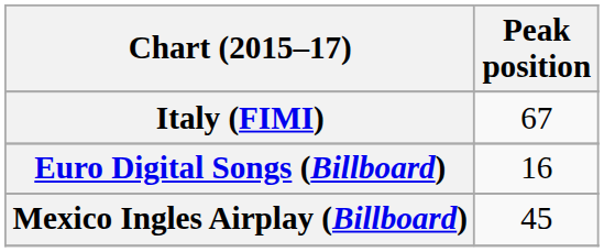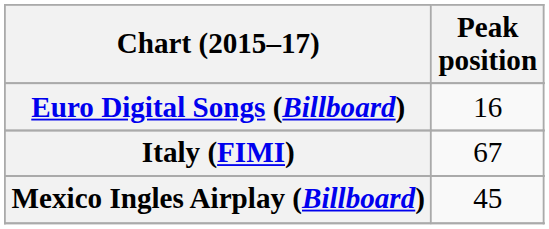 <table class="wikitable sortable plainrowheaders" style="text-align:center">
 <tr>
 <th scope="col">Chart (2015–17)</th>
 <th scope="col">Peak<br>position</th>
 </tr>
 <tr>
 </tr>
 <tr>
 </tr>
 <tr>
 </tr>
 <tr>
 </tr>
 <tr>
 </tr>
 <tr>
 </tr>
 <tr>
-<th scope="row">Italy (<a href='#'>FIMI</a>)</th>
-<td>67</td>
+<th scope="row"><a href='#'>Euro Digital Songs</a> (<em><a href='#'>Billboard</a></em>)</th>
+<td>16</td>
 </tr>
 <tr>
 </tr>
 <tr>
 </tr>
 <tr>
-<th scope="row"><a href='#'>Euro Digital Songs</a> (<em><a href='#'>Billboard</a></em>)</th>
-<td>16</td>
+<th scope="row">Italy (<a href='#'>FIMI</a>)</th>
+<td>67</td>
 </tr>
 <tr>
 </tr>
 <tr>
 <th scope="row">Mexico Ingles Airplay (<em><a href='#'>Billboard</a></em>)</th>
 <td>45</td>
 </tr>
 <tr>
 </tr>
 <tr>
 </tr>
 <tr>
 </tr>
 <tr>
 </tr>
 <tr>
 </tr>
 <tr>
 </tr>
 <tr>
 </tr>
 <tr>
 </tr>
 <tr>
 </tr>
 <tr>
 </tr>
 <tr>
 </tr>
 <tr>
 </tr>
 <tr>
 </tr>
 <tr>
 </tr>
 </table>
